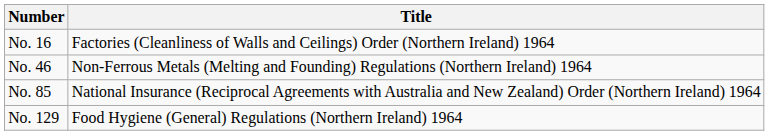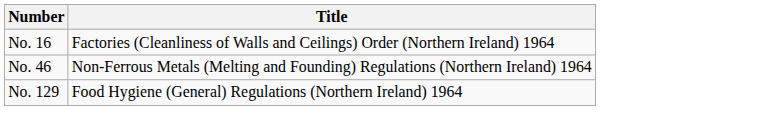 <table class="wikitable collapsible">
 <tr>
 <th>Number</th>
 <th>Title</th>
 </tr>
 <tr>
 <td>No. 16</td>
 <td>Factories (Cleanliness of Walls and Ceilings) Order (Northern Ireland) 1964</td>
 </tr>
 <tr>
 <td>No. 46</td>
 <td>Non-Ferrous Metals (Melting and Founding) Regulations (Northern Ireland) 1964</td>
 </tr>
 <tr>
-<td>No. 85</td>
-<td>National Insurance (Reciprocal Agreements with Australia and New Zealand) Order (Northern Ireland) 1964</td>
-</tr>
-<tr>
 <td>No. 129</td>
 <td>Food Hygiene (General) Regulations (Northern Ireland) 1964</td>
 </tr>
 </table>
